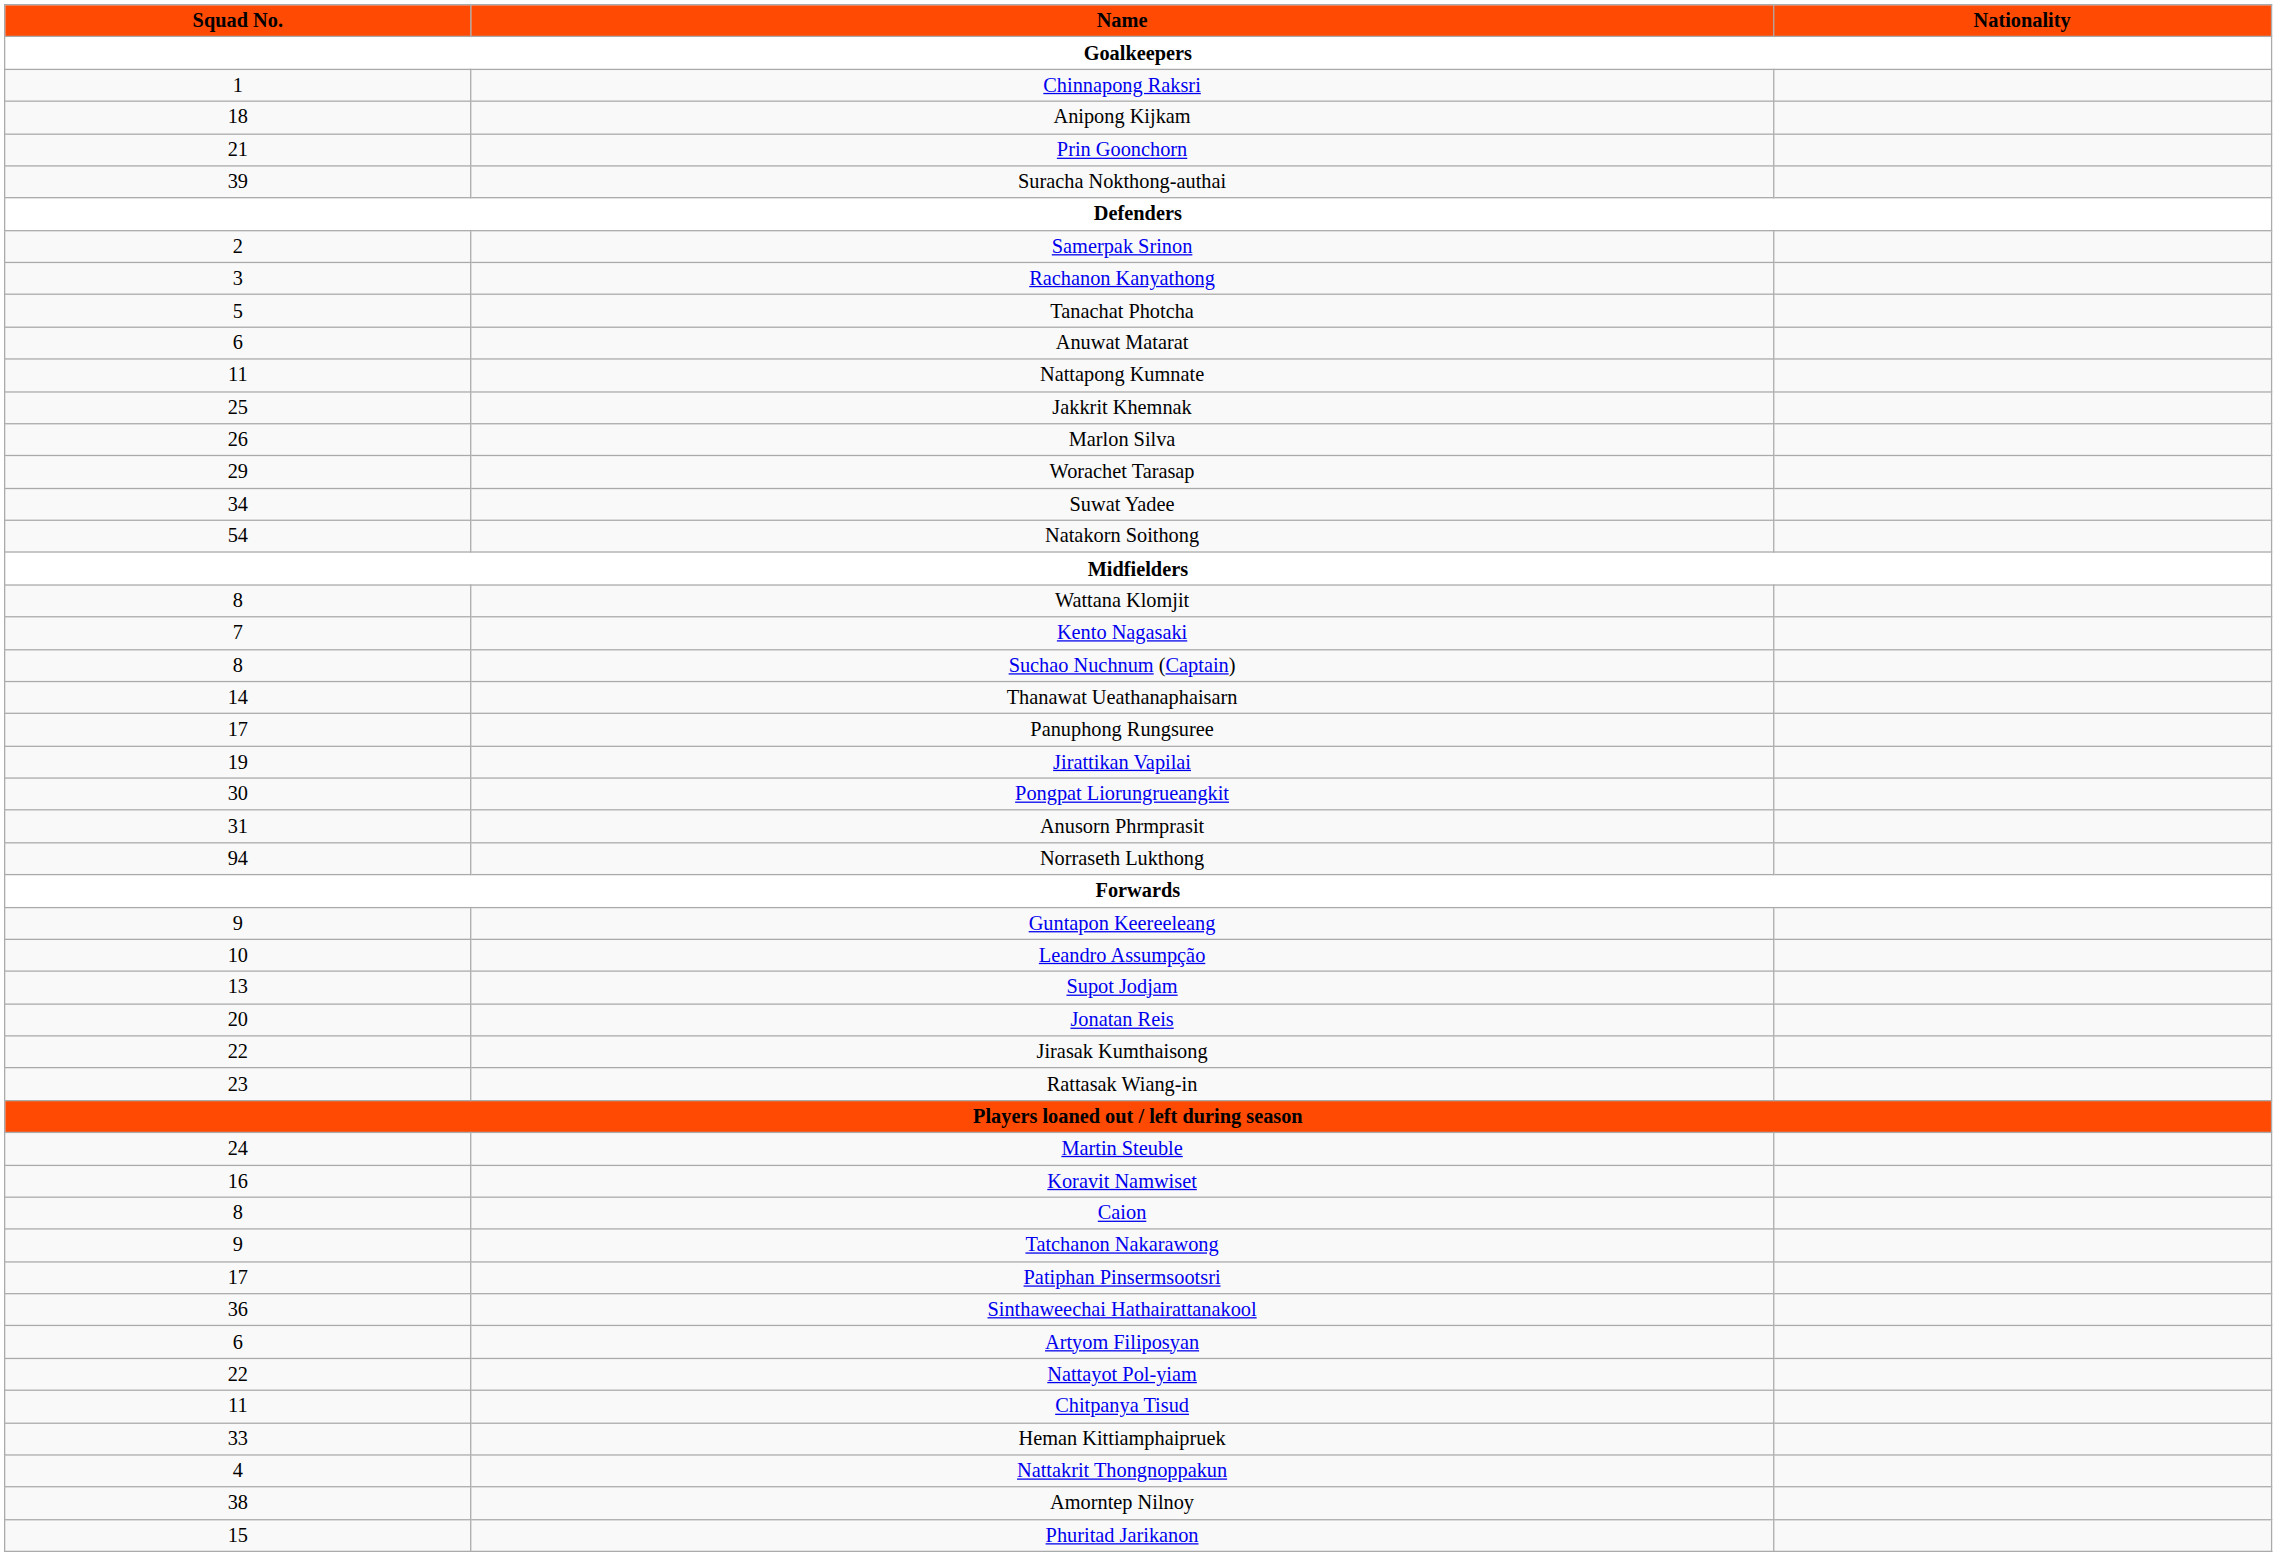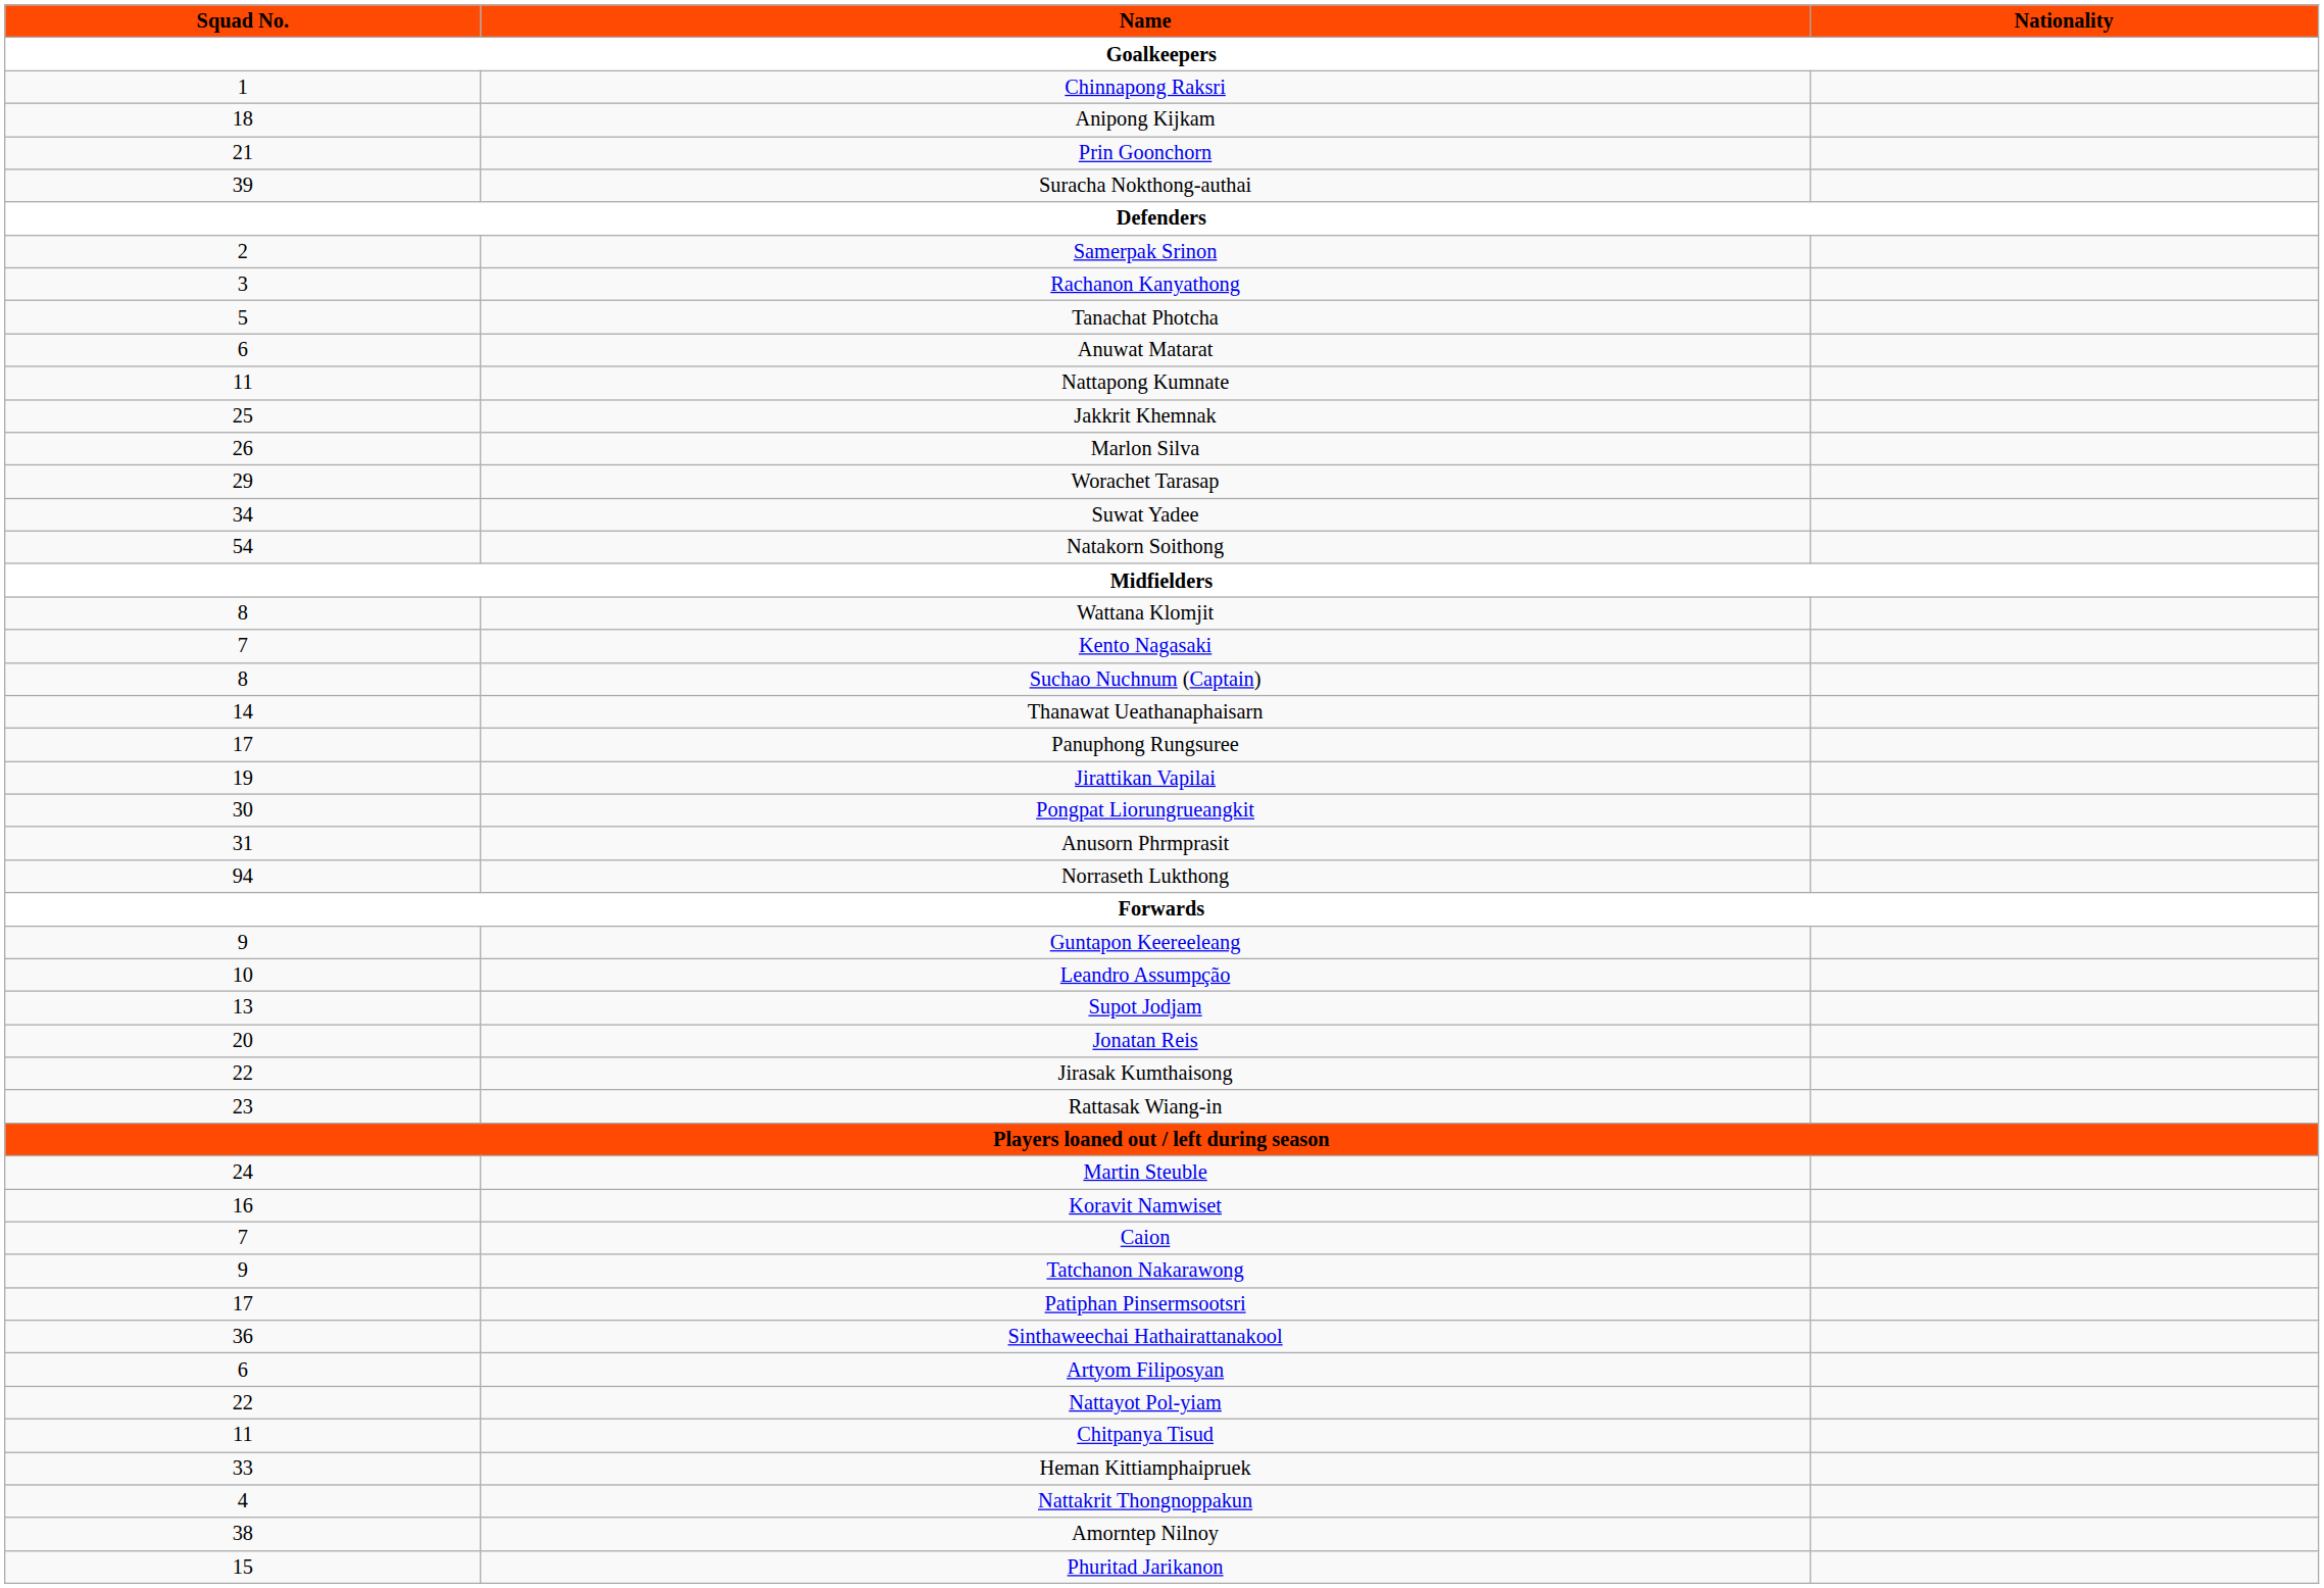 <table class="wikitable" style="text-align:center; font-size:100%; width:90%;">
 <tr>
 <th style="background:#ff4a03; color:black; text-align:center;">Squad No.</th>
 <th style="background:#ff4a03; color:black; text-align:center;">Name</th>
 <th style="background:#ff4a03; color:black; text-align:center;">Nationality</th>
 </tr>
 <tr>
 <th colspan="8" style="background:white; color:black; text-align:center">Goalkeepers</th>
 </tr>
 <tr>
 <td>1</td>
 <td><a href='#'>Chinnapong Raksri</a></td>
 <td></td>
 </tr>
 <tr>
 <td>18</td>
 <td>Anipong Kijkam</td>
 <td></td>
 </tr>
 <tr>
 <td>21</td>
 <td><a href='#'>Prin Goonchorn</a></td>
 <td></td>
 </tr>
 <tr>
 <td>39</td>
 <td>Suracha Nokthong-authai</td>
 <td></td>
 </tr>
 <tr>
 <th colspan="8" style="background:white; color:black; text-align:center">Defenders</th>
 </tr>
 <tr>
 <td>2</td>
 <td><a href='#'>Samerpak Srinon</a></td>
 <td></td>
 </tr>
 <tr>
 <td>3</td>
 <td><a href='#'>Rachanon Kanyathong</a></td>
 <td></td>
 </tr>
 <tr>
 <td>5</td>
 <td>Tanachat Photcha</td>
 <td></td>
 </tr>
 <tr>
 <td>6</td>
 <td>Anuwat Matarat</td>
 <td></td>
 </tr>
 <tr>
 <td>11</td>
 <td>Nattapong Kumnate</td>
 <td></td>
 </tr>
 <tr>
 <td>25</td>
 <td>Jakkrit Khemnak</td>
 <td></td>
 </tr>
 <tr>
 <td>26</td>
 <td>Marlon Silva</td>
 <td></td>
 </tr>
 <tr>
 <td>29</td>
 <td>Worachet Tarasap</td>
 <td></td>
 </tr>
 <tr>
 <td>34</td>
 <td>Suwat Yadee</td>
 <td></td>
 </tr>
 <tr>
 <td>54</td>
 <td>Natakorn Soithong</td>
 <td></td>
 </tr>
 <tr>
 <th colspan="8" style="background:white; color:black; text-align:center">Midfielders</th>
 </tr>
 <tr>
 <td>8</td>
 <td>Wattana Klomjit</td>
 <td></td>
 </tr>
 <tr>
 <td>7</td>
 <td><a href='#'>Kento Nagasaki</a></td>
 <td></td>
 </tr>
 <tr>
 <td>8</td>
 <td><a href='#'>Suchao Nuchnum</a> (<a href='#'>Captain</a>)</td>
 <td></td>
 </tr>
 <tr>
 <td>14</td>
 <td>Thanawat Ueathanaphaisarn</td>
 <td></td>
 </tr>
 <tr>
 <td>17</td>
 <td>Panuphong Rungsuree</td>
 <td></td>
 </tr>
 <tr>
 <td>19</td>
 <td><a href='#'>Jirattikan Vapilai</a></td>
 <td></td>
 </tr>
 <tr>
 <td>30</td>
 <td><a href='#'>Pongpat Liorungrueangkit</a></td>
 <td></td>
 </tr>
 <tr>
 <td>31</td>
 <td>Anusorn Phrmprasit</td>
 <td></td>
 </tr>
 <tr>
 <td>94</td>
 <td>Norraseth Lukthong</td>
 <td></td>
 </tr>
 <tr>
 <th colspan="8" style="background:white; color:black; text-align:center">Forwards</th>
 </tr>
 <tr>
 <td>9</td>
 <td><a href='#'>Guntapon Keereeleang</a></td>
 <td></td>
 </tr>
 <tr>
 <td>10</td>
 <td><a href='#'>Leandro Assumpção</a></td>
 <td></td>
 </tr>
 <tr>
 <td>13</td>
 <td><a href='#'>Supot Jodjam</a></td>
 <td></td>
 </tr>
 <tr>
 <td>20</td>
 <td><a href='#'>Jonatan Reis</a></td>
 <td></td>
 </tr>
 <tr>
 <td>22</td>
 <td>Jirasak Kumthaisong</td>
 <td></td>
 </tr>
 <tr>
 <td>23</td>
 <td>Rattasak Wiang-in</td>
 <td></td>
 </tr>
 <tr>
 <th colspan="8" style="background:#ff4a03; color:black; text-align:center">Players loaned out / left during season</th>
 </tr>
 <tr>
 <td>24</td>
 <td><a href='#'>Martin Steuble</a></td>
 <td></td>
 </tr>
 <tr>
 <td>16</td>
 <td><a href='#'>Koravit Namwiset</a></td>
 <td></td>
 </tr>
 <tr>
-<td>8</td>
+<td>7</td>
 <td><a href='#'>Caion</a></td>
 <td></td>
 </tr>
 <tr>
 <td>9</td>
 <td><a href='#'>Tatchanon Nakarawong</a></td>
 <td></td>
 </tr>
 <tr>
 <td>17</td>
 <td><a href='#'>Patiphan Pinsermsootsri</a></td>
 <td></td>
 </tr>
 <tr>
 <td>36</td>
 <td><a href='#'>Sinthaweechai Hathairattanakool</a></td>
 <td></td>
 </tr>
 <tr>
 <td>6</td>
 <td><a href='#'>Artyom Filiposyan</a></td>
 <td></td>
 </tr>
 <tr>
 <td>22</td>
 <td><a href='#'>Nattayot Pol-yiam</a></td>
 <td></td>
 </tr>
 <tr>
 <td>11</td>
 <td><a href='#'>Chitpanya Tisud</a></td>
 <td></td>
 </tr>
 <tr>
 <td>33</td>
 <td>Heman Kittiamphaipruek</td>
 <td></td>
 </tr>
 <tr>
 <td>4</td>
 <td><a href='#'>Nattakrit Thongnoppakun</a></td>
 <td></td>
 </tr>
 <tr>
 <td>38</td>
 <td>Amorntep Nilnoy</td>
 <td></td>
 </tr>
 <tr>
 <td>15</td>
 <td><a href='#'>Phuritad Jarikanon</a></td>
 <td></td>
 </tr>
 <tr>
 </tr>
 </table>
